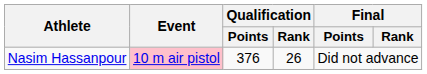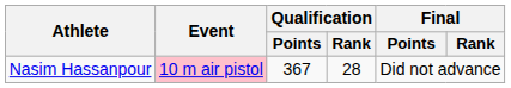 <table class="wikitable" style="font-size:90%">
 <tr>
 <th rowspan="2">Athlete</th>
 <th rowspan="2">Event</th>
 <th colspan=2>Qualification</th>
 <th colspan=2>Final</th>
 </tr>
 <tr style="font-size:95%">
 <th>Points</th>
 <th>Rank</th>
 <th>Points</th>
 <th>Rank</th>
 </tr>
 <tr align=center>
 <td align=left><a href='#'>Nasim Hassanpour</a></td>
 <td align=left style="background: pink;"><a href='#'>10 m air pistol</a></td>
-<td>376</td>
-<td>26</td>
+<td>367</td>
+<td>28</td>
 <td colspan=2>Did not advance</td>
 </tr>
 </table>
